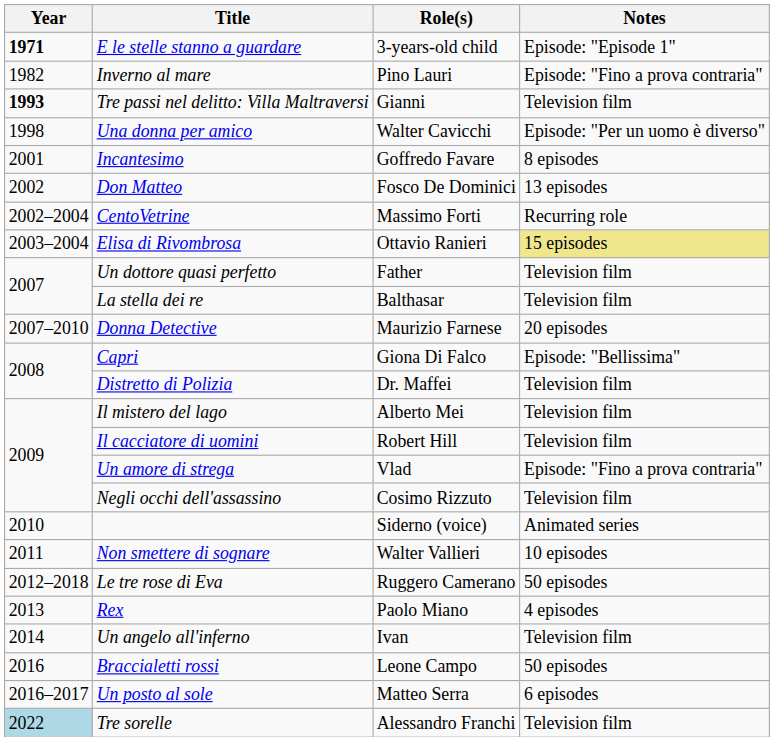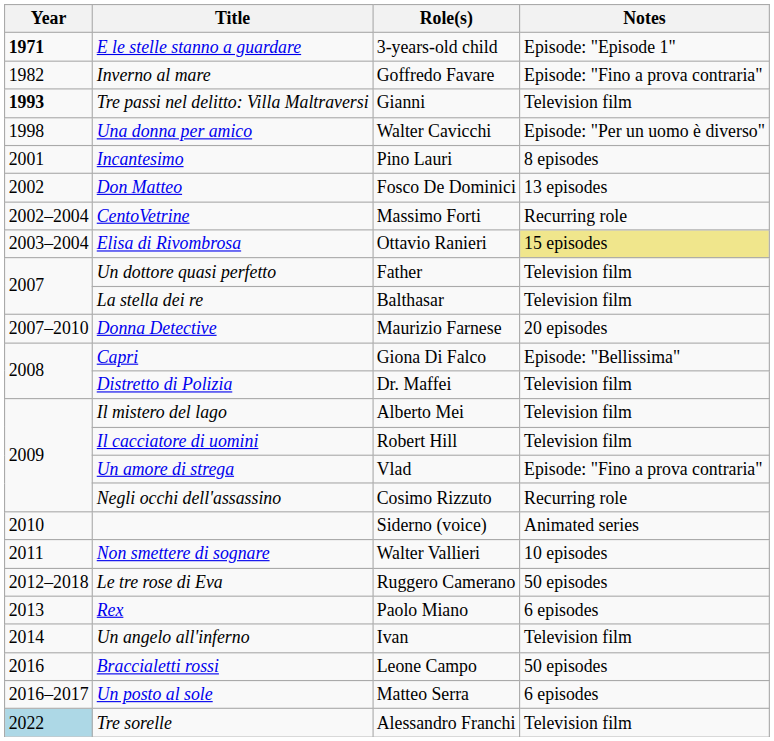 <table class="wikitable plainrowheaders sortable">
 <tr>
 <th scope="col">Year</th>
 <th scope="col">Title</th>
 <th scope="col">Role(s)</th>
 <th scope="col" class="unsortable">Notes</th>
 </tr>
 <tr>
 <td><strong>1971</strong></td>
 <td><em><a href='#'>E le stelle stanno a guardare</a></em></td>
 <td>3-years-old child</td>
 <td>Episode: "Episode 1"</td>
 </tr>
 <tr>
 <td>1982</td>
 <td><em>Inverno al mare</em></td>
-<td>Pino Lauri</td>
+<td>Goffredo Favare</td>
 <td>Episode: "Fino a prova contraria"</td>
 </tr>
 <tr>
 <td><strong>1993</strong></td>
 <td><em>Tre passi nel delitto: Villa Maltraversi</em></td>
 <td>Gianni</td>
 <td>Television film</td>
 </tr>
 <tr>
 <td>1998</td>
 <td><em><a href='#'>Una donna per amico</a></em></td>
 <td>Walter Cavicchi</td>
 <td>Episode: "Per un uomo è diverso"</td>
 </tr>
 <tr>
 <td>2001</td>
 <td><em><a href='#'>Incantesimo</a></em></td>
-<td>Goffredo Favare</td>
+<td>Pino Lauri</td>
 <td>8 episodes</td>
 </tr>
 <tr>
 <td>2002</td>
 <td><em><a href='#'>Don Matteo</a></em></td>
 <td>Fosco De Dominici</td>
 <td>13 episodes</td>
 </tr>
 <tr>
 <td>2002–2004</td>
 <td><em><a href='#'>CentoVetrine</a></em></td>
 <td>Massimo Forti</td>
 <td>Recurring role</td>
 </tr>
 <tr>
 <td>2003–2004</td>
 <td><em><a href='#'>Elisa di Rivombrosa</a></em></td>
 <td>Ottavio Ranieri</td>
 <td style="background: khaki;">15 episodes</td>
 </tr>
 <tr>
 <td rowspan="2">2007</td>
 <td><em>Un dottore quasi perfetto</em></td>
 <td>Father</td>
 <td>Television film</td>
 </tr>
 <tr>
 <td><em>La stella dei re</em></td>
 <td>Balthasar</td>
 <td>Television film</td>
 </tr>
 <tr>
 <td>2007–2010</td>
 <td><em><a href='#'>Donna Detective</a></em></td>
 <td>Maurizio Farnese</td>
 <td>20 episodes</td>
 </tr>
 <tr>
 <td rowspan="2">2008</td>
 <td><em><a href='#'>Capri</a></em></td>
 <td>Giona Di Falco</td>
 <td>Episode: "Bellissima"</td>
 </tr>
 <tr>
 <td><em><a href='#'>Distretto di Polizia</a></em></td>
 <td>Dr. Maffei</td>
 <td>Television film</td>
 </tr>
 <tr>
 <td rowspan="4">2009</td>
 <td><em>Il mistero del lago</em></td>
 <td>Alberto Mei</td>
 <td>Television film</td>
 </tr>
 <tr>
 <td><em><a href='#'>Il cacciatore di uomini</a></em></td>
 <td>Robert Hill</td>
 <td>Television film</td>
 </tr>
 <tr>
 <td><em><a href='#'>Un amore di strega</a></em></td>
 <td>Vlad</td>
 <td>Episode: "Fino a prova contraria"</td>
 </tr>
 <tr>
 <td><em>Negli occhi dell'assassino</em></td>
 <td>Cosimo Rizzuto</td>
-<td>Television film</td>
+<td>Recurring role</td>
 </tr>
 <tr>
 <td>2010</td>
 <td><em></em></td>
 <td>Siderno (voice)</td>
 <td>Animated series</td>
 </tr>
 <tr>
 <td>2011</td>
 <td><em><a href='#'>Non smettere di sognare</a></em></td>
 <td>Walter Vallieri</td>
 <td>10 episodes</td>
 </tr>
 <tr>
 <td>2012–2018</td>
 <td><em>Le tre rose di Eva</em></td>
 <td>Ruggero Camerano</td>
 <td>50 episodes</td>
 </tr>
 <tr>
 <td>2013</td>
 <td><em><a href='#'>Rex</a></em></td>
 <td>Paolo Miano</td>
-<td>4 episodes</td>
+<td>6 episodes</td>
 </tr>
 <tr>
 <td>2014</td>
 <td><em>Un angelo all'inferno</em></td>
 <td>Ivan</td>
 <td>Television film</td>
 </tr>
 <tr>
 <td>2016</td>
 <td><em><a href='#'>Braccialetti rossi</a></em></td>
 <td>Leone Campo</td>
 <td>50 episodes</td>
 </tr>
 <tr>
 <td>2016–2017</td>
 <td><em><a href='#'>Un posto al sole</a></em></td>
 <td>Matteo Serra</td>
 <td>6 episodes</td>
 </tr>
 <tr>
 <td style="background: lightblue;">2022</td>
 <td><em>Tre sorelle</em></td>
 <td>Alessandro Franchi</td>
 <td>Television film</td>
 </tr>
 </table>
